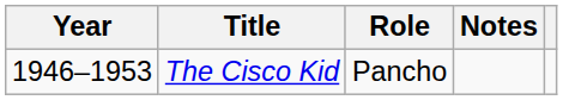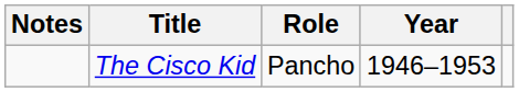 <table class="wikitable">
 <tr>
-<th>Year</th>
+<th>Notes</th>
 <th>Title</th>
 <th>Role</th>
-<th>Notes</th>
+<th>Year</th>
 <th></th>
 </tr>
 <tr>
-<td>1946–1953</td>
+<td></td>
 <td><em><a href='#'>The Cisco Kid</a></em></td>
 <td>Pancho</td>
-<td></td>
+<td>1946–1953</td>
 <td></td>
 </tr>
 </table>
